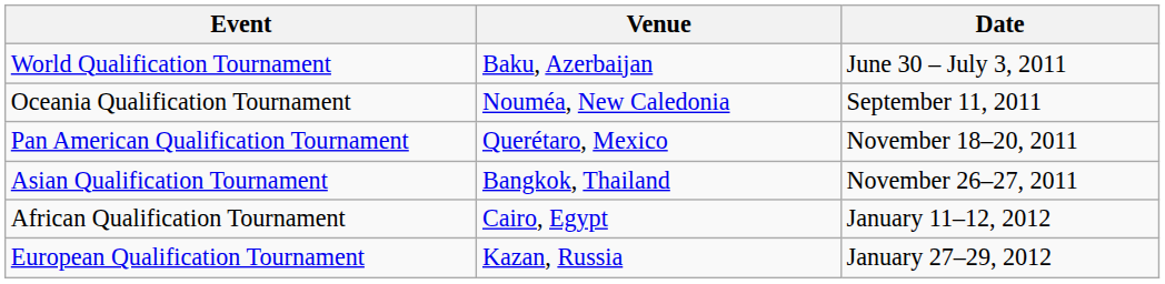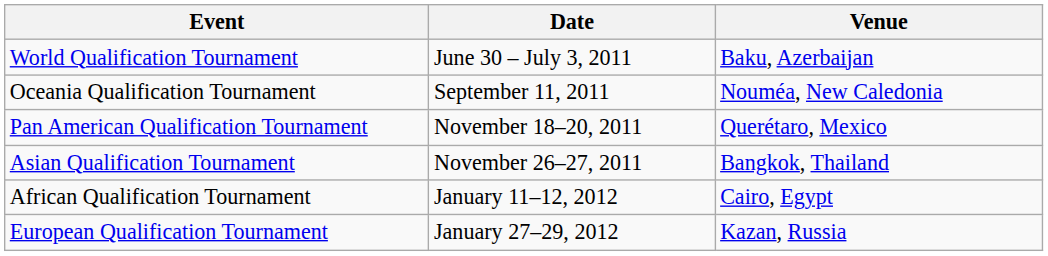 <table class=wikitable>
 <tr>
 <th width=300>Event</th>
+<th width=200>Date</th>
 <th width=230>Venue</th>
-<th width=200>Date</th>
 </tr>
 <tr>
 <td><a href='#'>World Qualification Tournament</a></td>
+<td>June 30 – July 3, 2011</td>
 <td> <a href='#'>Baku</a>, <a href='#'>Azerbaijan</a></td>
-<td>June 30 – July 3, 2011</td>
 </tr>
 <tr>
 <td>Oceania Qualification Tournament</td>
+<td>September 11, 2011</td>
 <td> <a href='#'>Nouméa</a>, <a href='#'>New Caledonia</a></td>
-<td>September 11, 2011</td>
 </tr>
 <tr>
 <td><a href='#'>Pan American Qualification Tournament</a></td>
+<td>November 18–20, 2011</td>
 <td> <a href='#'>Querétaro</a>, <a href='#'>Mexico</a></td>
-<td>November 18–20, 2011</td>
 </tr>
 <tr>
 <td><a href='#'>Asian Qualification Tournament</a></td>
+<td>November 26–27, 2011</td>
 <td> <a href='#'>Bangkok</a>, <a href='#'>Thailand</a></td>
-<td>November 26–27, 2011</td>
 </tr>
 <tr>
 <td>African Qualification Tournament</td>
+<td>January 11–12, 2012</td>
 <td> <a href='#'>Cairo</a>, <a href='#'>Egypt</a></td>
-<td>January 11–12, 2012</td>
 </tr>
 <tr>
 <td><a href='#'>European Qualification Tournament</a></td>
+<td>January 27–29, 2012</td>
 <td> <a href='#'>Kazan</a>, <a href='#'>Russia</a></td>
-<td>January 27–29, 2012</td>
 </tr>
 </table>
